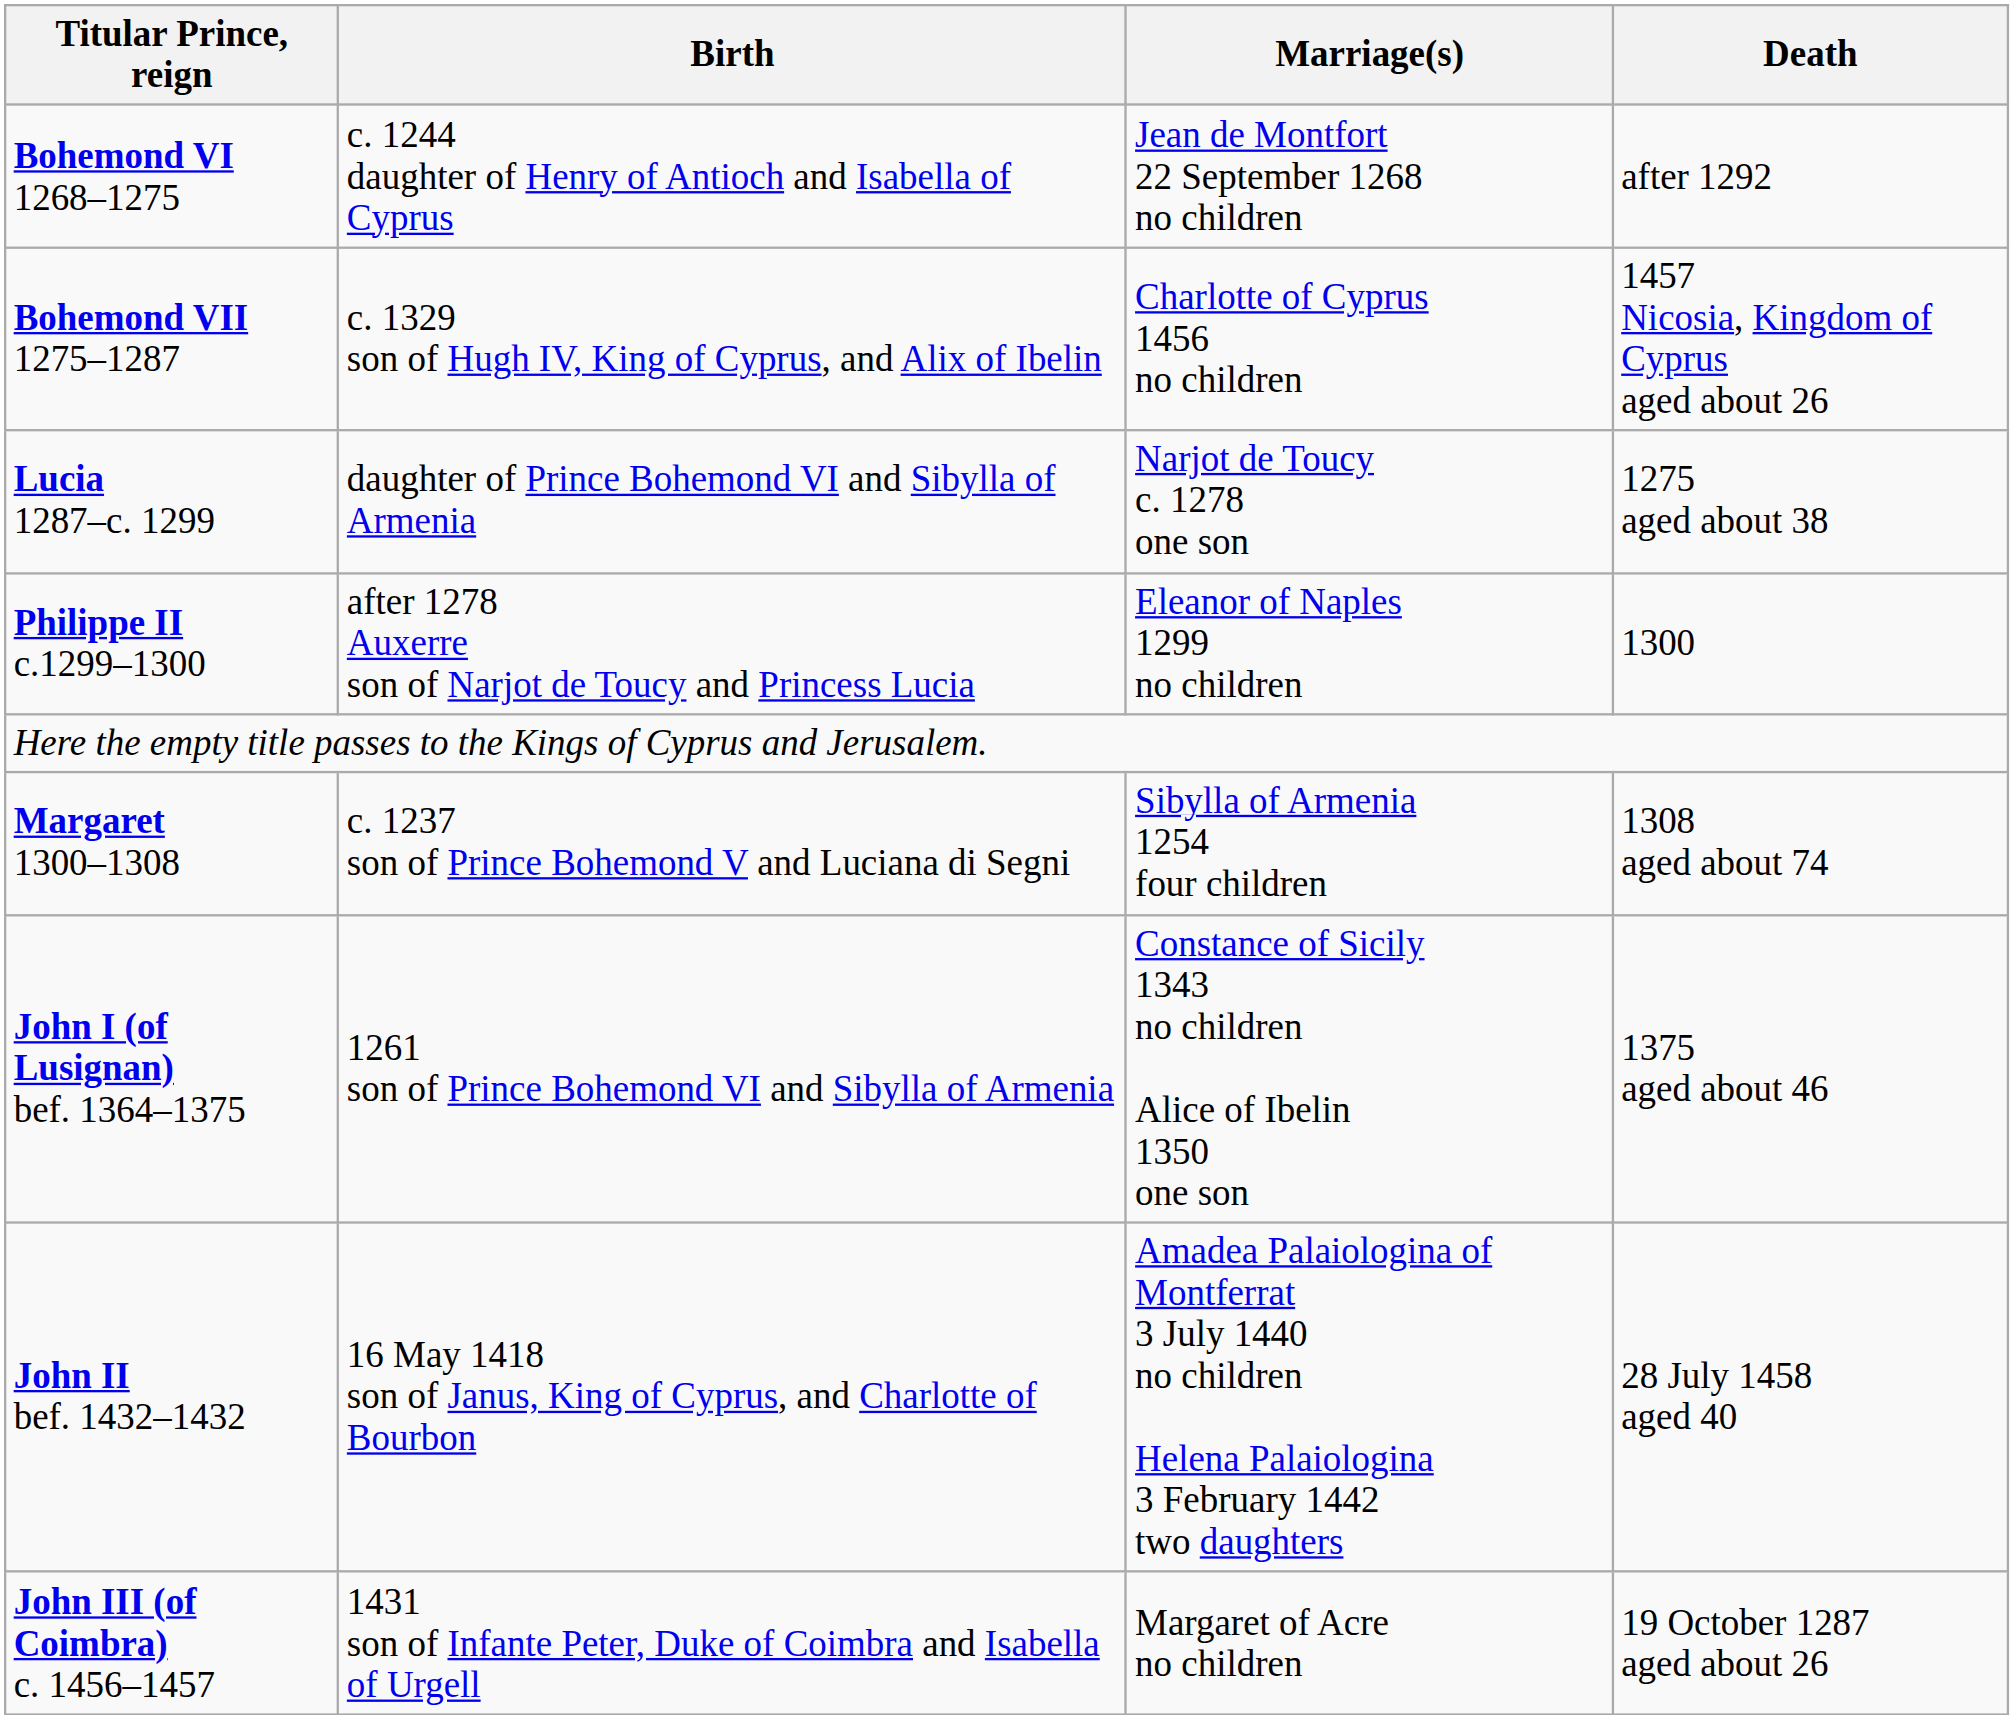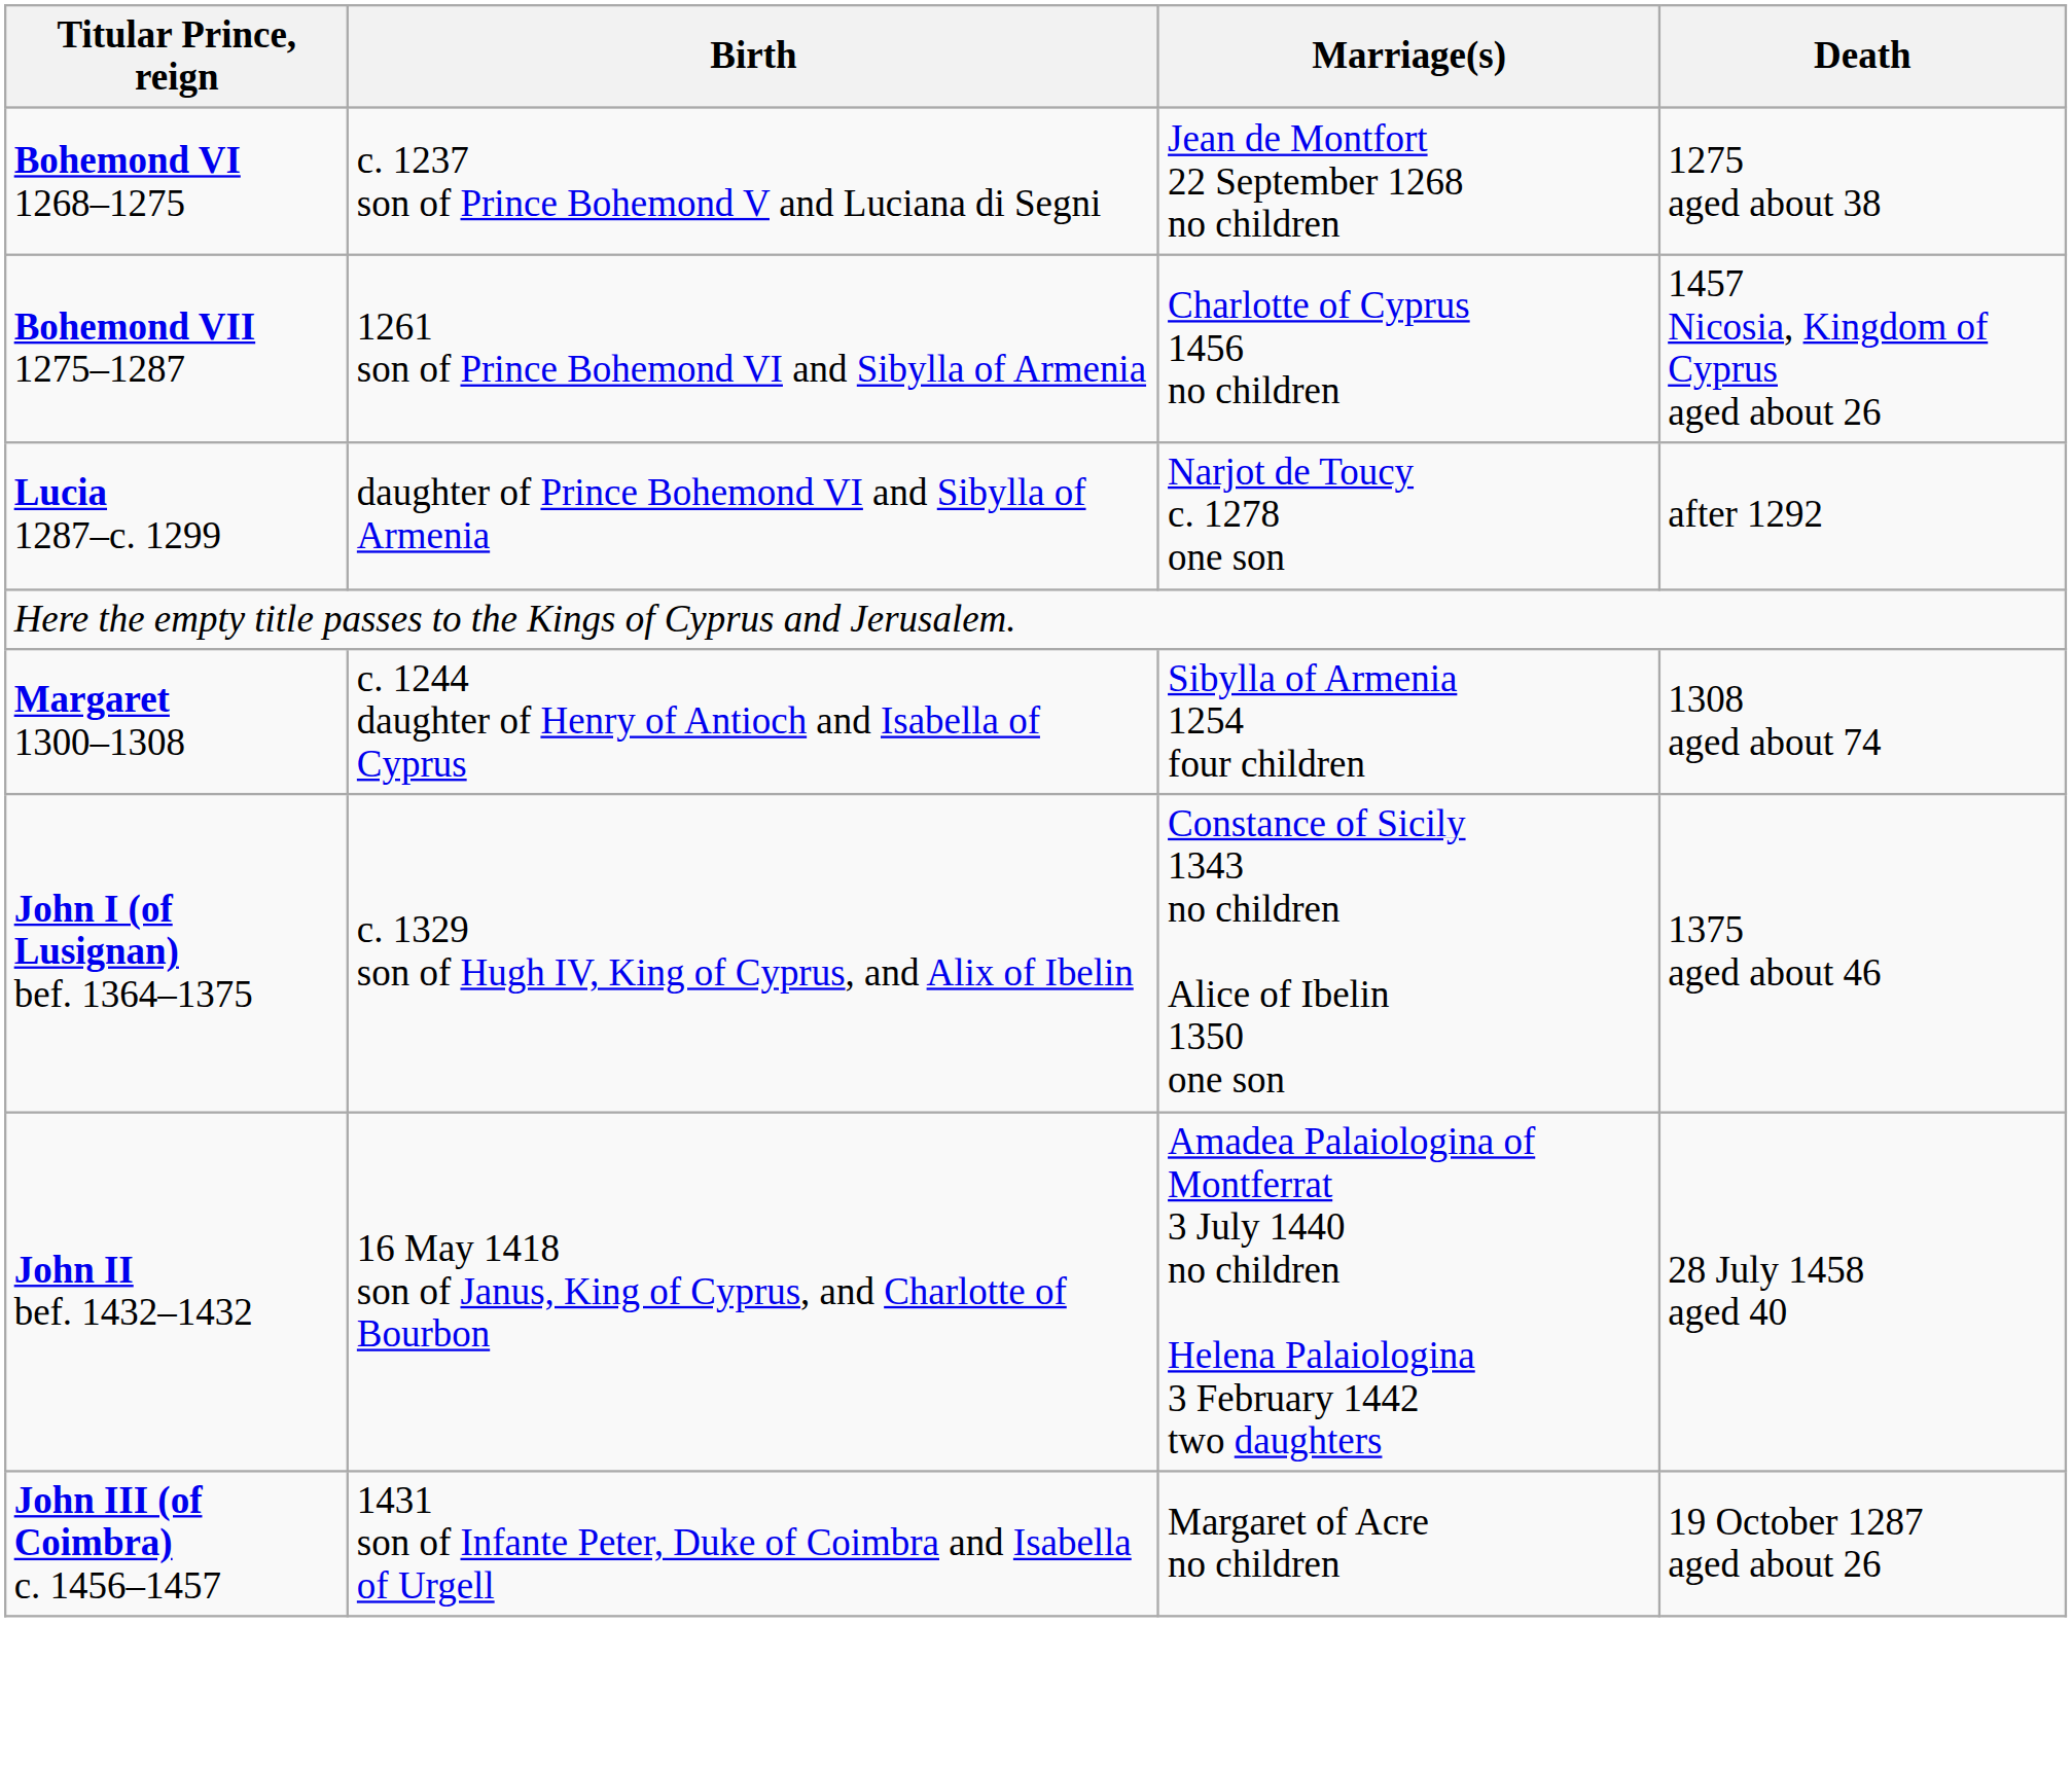 <table class="wikitable">
 <tr>
 <th>Titular Prince, reign</th>
 <th>Birth</th>
 <th>Marriage(s)</th>
 <th>Death</th>
 </tr>
 <tr>
 <td><strong><a href='#'>Bohemond VI</a></strong><br>1268–1275</td>
-<td>c. 1244<br>daughter of <a href='#'>Henry of Antioch</a> and <a href='#'>Isabella of Cyprus</a></td>
+<td>c. 1237<br>son of <a href='#'>Prince Bohemond V</a> and Luciana di Segni</td>
 <td><a href='#'>Jean de Montfort</a><br>22 September 1268<br>no children</td>
-<td>after 1292</td>
+<td>1275<br>aged about 38</td>
 </tr>
 <tr>
 <td><strong><a href='#'>Bohemond VII</a></strong><br>1275–1287</td>
-<td>c. 1329<br>son of <a href='#'>Hugh IV, King of Cyprus</a>, and <a href='#'>Alix of Ibelin</a></td>
+<td>1261<br>son of <a href='#'>Prince Bohemond VI</a> and <a href='#'>Sibylla of Armenia</a></td>
 <td><a href='#'>Charlotte of Cyprus</a><br>1456<br>no children</td>
 <td>1457<br><a href='#'>Nicosia</a>, <a href='#'>Kingdom of Cyprus</a><br>aged about 26</td>
 </tr>
 <tr>
 <td><strong><a href='#'>Lucia</a></strong><br>1287–c. 1299</td>
 <td>daughter of <a href='#'>Prince Bohemond VI</a> and <a href='#'>Sibylla of Armenia</a></td>
 <td><a href='#'>Narjot de Toucy</a><br>c. 1278<br>one son</td>
-<td>1275<br>aged about 38</td>
-</tr>
-<tr>
-<td><strong><a href='#'>Philippe II</a></strong><br>c.1299–1300</td>
-<td>after 1278<br><a href='#'>Auxerre</a><br>son of <a href='#'>Narjot de Toucy</a> and <a href='#'>Princess Lucia</a></td>
-<td><a href='#'>Eleanor of Naples</a><br>1299<br>no children</td>
-<td>1300</td>
+<td>after 1292</td>
 </tr>
 <tr>
 <td colspan=4><em>Here the empty title passes to the Kings of Cyprus and Jerusalem.</em></td>
 </tr>
 <tr>
 <td><strong><a href='#'>Margaret</a></strong><br>1300–1308</td>
-<td>c. 1237<br>son of <a href='#'>Prince Bohemond V</a> and Luciana di Segni</td>
+<td>c. 1244<br>daughter of <a href='#'>Henry of Antioch</a> and <a href='#'>Isabella of Cyprus</a></td>
 <td><a href='#'>Sibylla of Armenia</a><br>1254<br>four children</td>
 <td>1308<br>aged about 74</td>
 </tr>
 <tr>
 <td><strong><a href='#'>John I (of Lusignan)</a></strong><br>bef. 1364–1375</td>
-<td>1261<br>son of <a href='#'>Prince Bohemond VI</a> and <a href='#'>Sibylla of Armenia</a></td>
+<td>c. 1329<br>son of <a href='#'>Hugh IV, King of Cyprus</a>, and <a href='#'>Alix of Ibelin</a></td>
 <td><a href='#'>Constance of Sicily</a><br>1343<br>no children<br><br>Alice of Ibelin<br>1350<br>one son</td>
 <td>1375<br>aged about 46</td>
 </tr>
 <tr>
 <td><strong><a href='#'>John II</a></strong><br>bef. 1432–1432</td>
 <td>16 May 1418<br>son of <a href='#'>Janus, King of Cyprus</a>, and <a href='#'>Charlotte of Bourbon</a></td>
 <td><a href='#'>Amadea Palaiologina of Montferrat</a><br>3 July 1440<br>no children<br><br><a href='#'>Helena Palaiologina</a><br>3 February 1442<br>two <a href='#'>daughters</a></td>
 <td>28 July 1458<br>aged 40</td>
 </tr>
 <tr>
 <td><strong><a href='#'>John III (of Coimbra)</a></strong><br>c. 1456–1457</td>
 <td>1431<br>son of <a href='#'>Infante Peter, Duke of Coimbra</a> and <a href='#'>Isabella of Urgell</a></td>
 <td>Margaret of Acre<br>no children</td>
 <td>19 October 1287<br>aged about 26</td>
 </tr>
 </table>
